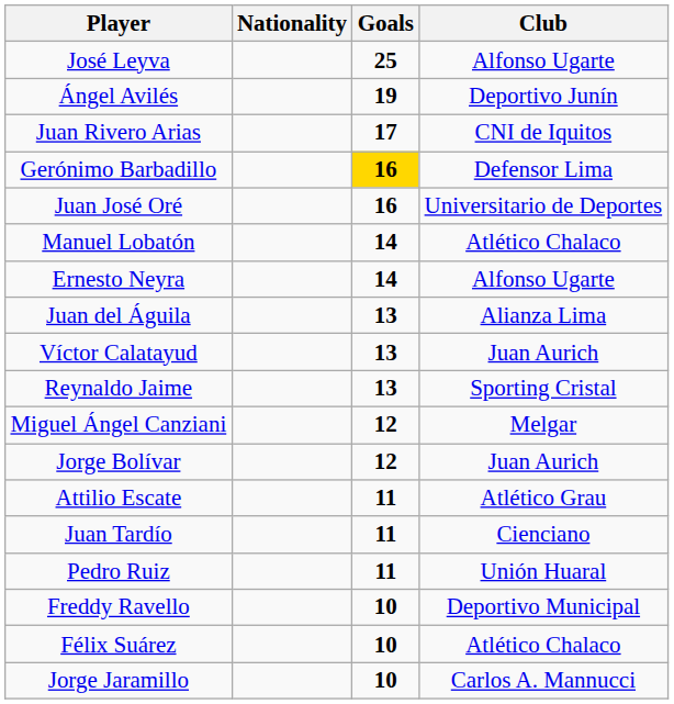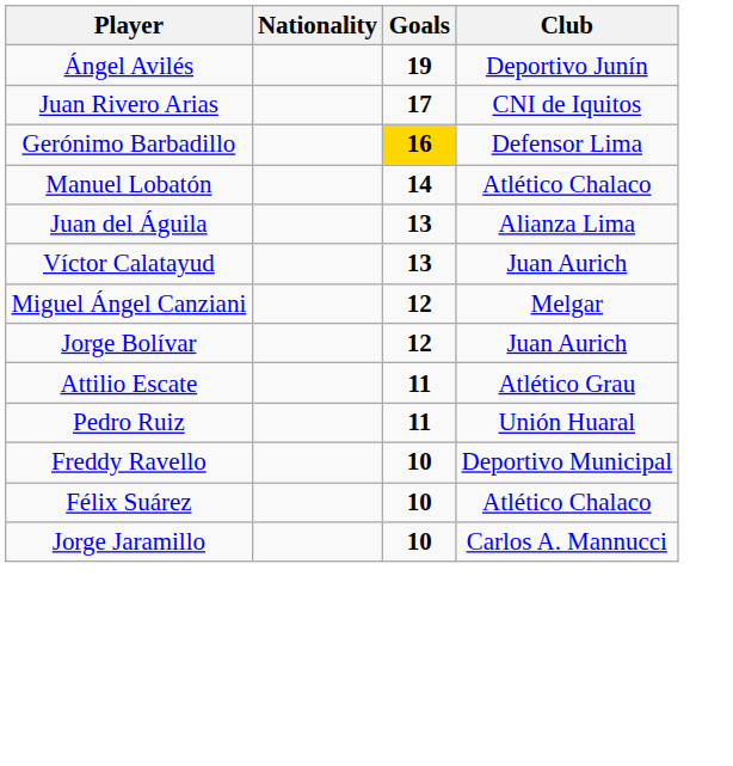 <table class="wikitable">
 <tr>
 <th>Player</th>
 <th>Nationality</th>
 <th>Goals</th>
 <th>Club</th>
-</tr>
-<tr align=center>
-<td><a href='#'>José Leyva</a></td>
-<td></td>
-<td><strong>25</strong></td>
-<td><a href='#'>Alfonso Ugarte</a></td>
 </tr>
 <tr align=center>
 <td><a href='#'>Ángel Avilés</a></td>
 <td></td>
 <td><strong>19</strong></td>
 <td><a href='#'>Deportivo Junín</a></td>
 </tr>
 <tr align=center>
 <td><a href='#'>Juan Rivero Arias</a></td>
 <td></td>
 <td><strong>17</strong></td>
 <td><a href='#'>CNI de Iquitos</a></td>
 </tr>
 <tr align=center>
 <td><a href='#'>Gerónimo Barbadillo</a></td>
 <td></td>
 <td style="background: gold;"><strong>16</strong></td>
 <td><a href='#'>Defensor Lima</a></td>
 </tr>
 <tr align=center>
-<td><a href='#'>Juan José Oré</a></td>
-<td></td>
-<td><strong>16</strong></td>
-<td><a href='#'>Universitario de Deportes</a></td>
-</tr>
-<tr align=center>
 <td><a href='#'>Manuel Lobatón</a></td>
 <td></td>
 <td><strong>14</strong></td>
 <td><a href='#'>Atlético Chalaco</a></td>
-</tr>
-<tr align=center>
-<td><a href='#'>Ernesto Neyra</a></td>
-<td></td>
-<td><strong>14</strong></td>
-<td><a href='#'>Alfonso Ugarte</a></td>
 </tr>
 <tr align=center>
 <td><a href='#'>Juan del Águila</a></td>
 <td></td>
 <td><strong>13</strong></td>
 <td><a href='#'>Alianza Lima</a></td>
 </tr>
 <tr align=center>
 <td><a href='#'>Víctor Calatayud</a></td>
 <td></td>
 <td><strong>13</strong></td>
 <td><a href='#'>Juan Aurich</a></td>
-</tr>
-<tr align=center>
-<td><a href='#'>Reynaldo Jaime</a></td>
-<td></td>
-<td><strong>13</strong></td>
-<td><a href='#'>Sporting Cristal</a></td>
 </tr>
 <tr align=center>
 <td><a href='#'>Miguel Ángel Canziani</a></td>
 <td></td>
 <td><strong>12</strong></td>
 <td><a href='#'>Melgar</a></td>
 </tr>
 <tr align=center>
 <td><a href='#'>Jorge Bolívar</a></td>
 <td></td>
 <td><strong>12</strong></td>
 <td><a href='#'>Juan Aurich</a></td>
 </tr>
 <tr align=center>
 <td><a href='#'>Attilio Escate</a></td>
 <td></td>
 <td><strong>11</strong></td>
 <td><a href='#'>Atlético Grau</a></td>
-</tr>
-<tr align=center>
-<td><a href='#'>Juan Tardío</a></td>
-<td></td>
-<td><strong>11</strong></td>
-<td><a href='#'>Cienciano</a></td>
 </tr>
 <tr align=center>
 <td><a href='#'>Pedro Ruiz</a></td>
 <td></td>
 <td><strong>11</strong></td>
 <td><a href='#'>Unión Huaral</a></td>
 </tr>
 <tr align=center>
 <td><a href='#'>Freddy Ravello</a></td>
 <td></td>
 <td><strong>10</strong></td>
 <td><a href='#'>Deportivo Municipal</a></td>
 </tr>
 <tr align=center>
 <td><a href='#'>Félix Suárez</a></td>
 <td></td>
 <td><strong>10</strong></td>
 <td><a href='#'>Atlético Chalaco</a></td>
 </tr>
 <tr align=center>
 <td><a href='#'>Jorge Jaramillo</a></td>
 <td></td>
 <td><strong>10</strong></td>
 <td><a href='#'>Carlos A. Mannucci</a></td>
 </tr>
 </table>
